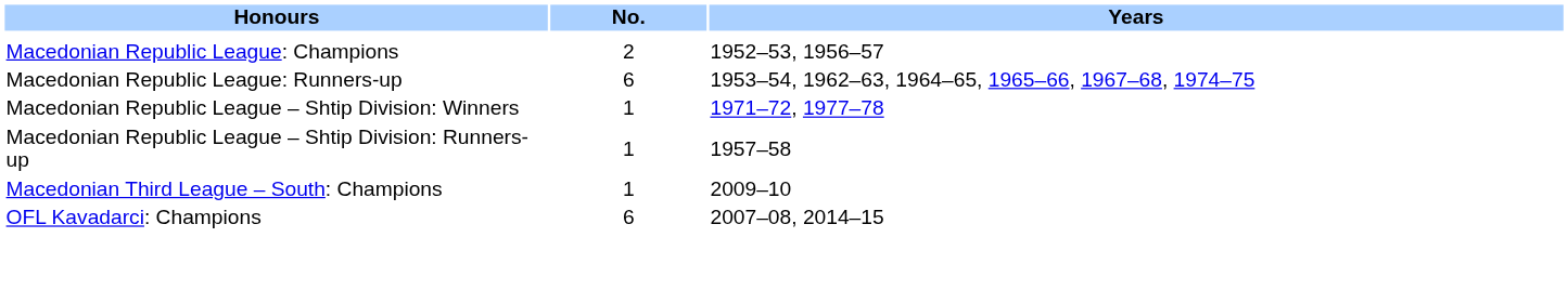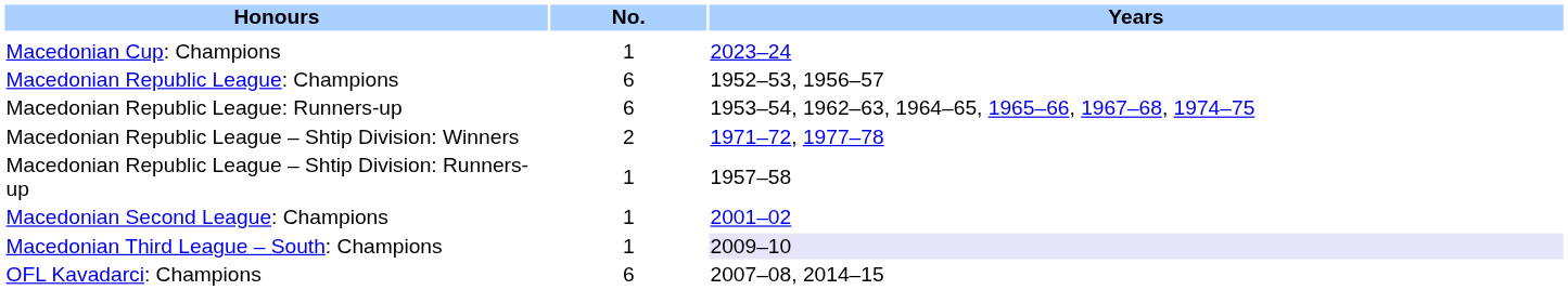 <table width=95%>
 <tr bgcolor=#AAD0FF>
 <th width=35%><span> <strong>Honours</strong></span></th>
 <th width=10%><span> <strong>No.</strong></span></th>
 <th !width=50%><span> <strong>Years</strong></span></th>
 </tr>
 <tr>
 <th colspan=3></th>
 </tr>
 <tr>
+<td> <a href='#'>Macedonian Cup</a>: Champions</td>
+<td align=center>1</td>
+<td><a href='#'>2023–24</a></td>
+</tr>
+<tr>
 <td> <a href='#'>Macedonian Republic League</a>: Champions</td>
-<td align=center>2</td>
+<td align=center>6</td>
 <td>1952–53, 1956–57</td>
 </tr>
 <tr>
 <td> Macedonian Republic League: Runners-up</td>
 <td align=center>6</td>
 <td>1953–54, 1962–63, 1964–65, <a href='#'>1965–66</a>, <a href='#'>1967–68</a>, <a href='#'>1974–75</a></td>
 </tr>
 <tr>
 <td> Macedonian Republic League – Shtip Division: Winners</td>
-<td align=center>1</td>
+<td align=center>2</td>
 <td><a href='#'>1971–72</a>, <a href='#'>1977–78</a></td>
 </tr>
 <tr>
 <td> Macedonian Republic League – Shtip Division: Runners-up</td>
 <td align=center>1</td>
 <td>1957–58</td>
 </tr>
 <tr>
+<td> <a href='#'>Macedonian Second League</a>: Champions</td>
+<td align=center>1</td>
+<td><a href='#'>2001–02</a></td>
+</tr>
+<tr>
 <td> <a href='#'>Macedonian Third League – South</a>: Champions</td>
 <td align=center>1</td>
-<td>2009–10</td>
+<td style="background: lavender;">2009–10</td>
 </tr>
 <tr>
 <td> <a href='#'>OFL Kavadarci</a>: Champions</td>
 <td align=center>6</td>
 <td>2007–08, 2014–15</td>
 </tr>
 <tr>
 </tr>
 </table>
